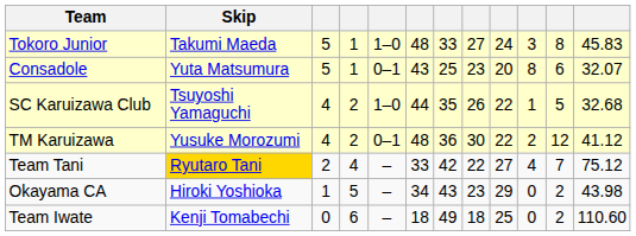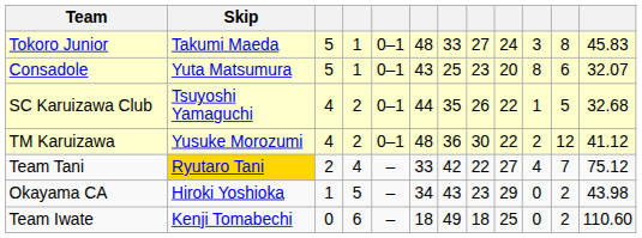 <table class=wikitable  style="text-align:center;">
 <tr>
 <th width=150>Team</th>
 <th width=135>Skip</th>
 <th width=20></th>
 <th width=20></th>
 <th width=30></th>
 <th width=20></th>
 <th width=20></th>
 <th width=20></th>
 <th width=20></th>
 <th width=20></th>
 <th width=20></th>
 <th width=20></th>
 </tr>
 <tr bgcolor=#ffffcc>
 <td style="text-align:left;"> <a href='#'>Tokoro Junior</a></td>
 <td style="text-align:left;"><a href='#'>Takumi Maeda</a></td>
 <td>5</td>
 <td>1</td>
-<td>1–0</td>
+<td>0–1</td>
 <td>48</td>
 <td>33</td>
 <td>27</td>
 <td>24</td>
 <td>3</td>
 <td>8</td>
 <td>45.83</td>
 </tr>
 <tr bgcolor=#ffffcc>
 <td style="text-align:left;"> <a href='#'>Consadole</a></td>
 <td style="text-align:left;"><a href='#'>Yuta Matsumura</a></td>
 <td>5</td>
 <td>1</td>
 <td>0–1</td>
 <td>43</td>
 <td>25</td>
 <td>23</td>
 <td>20</td>
 <td>8</td>
 <td>6</td>
 <td>32.07</td>
 </tr>
 <tr bgcolor=#ffffcc>
 <td style="text-align:left;"> SC Karuizawa Club</td>
 <td style="text-align:left;"><a href='#'>Tsuyoshi Yamaguchi</a></td>
 <td>4</td>
 <td>2</td>
-<td>1–0</td>
+<td>0–1</td>
 <td>44</td>
 <td>35</td>
 <td>26</td>
 <td>22</td>
 <td>1</td>
 <td>5</td>
 <td>32.68</td>
 </tr>
 <tr bgcolor=#ffffcc>
 <td style="text-align:left;"> TM Karuizawa</td>
 <td style="text-align:left;"><a href='#'>Yusuke Morozumi</a></td>
 <td>4</td>
 <td>2</td>
 <td>0–1</td>
 <td>48</td>
 <td>36</td>
 <td>30</td>
 <td>22</td>
 <td>2</td>
 <td>12</td>
 <td>41.12</td>
 </tr>
 <tr>
 <td style="text-align:left;"> Team Tani</td>
 <td style="background: gold; text-align:left;"><a href='#'>Ryutaro Tani</a></td>
 <td>2</td>
 <td>4</td>
 <td>–</td>
 <td>33</td>
 <td>42</td>
 <td>22</td>
 <td>27</td>
 <td>4</td>
 <td>7</td>
 <td>75.12</td>
 </tr>
 <tr>
 <td style="text-align:left;"> Okayama CA</td>
 <td style="text-align:left;"><a href='#'>Hiroki Yoshioka</a></td>
 <td>1</td>
 <td>5</td>
 <td>–</td>
 <td>34</td>
 <td>43</td>
 <td>23</td>
 <td>29</td>
 <td>0</td>
 <td>2</td>
 <td>43.98</td>
 </tr>
 <tr>
 <td style="text-align:left;"> Team Iwate</td>
 <td style="text-align:left;"><a href='#'>Kenji Tomabechi</a></td>
 <td>0</td>
 <td>6</td>
 <td>–</td>
 <td>18</td>
 <td>49</td>
 <td>18</td>
 <td>25</td>
 <td>0</td>
 <td>2</td>
 <td>110.60</td>
 </tr>
 </table>
